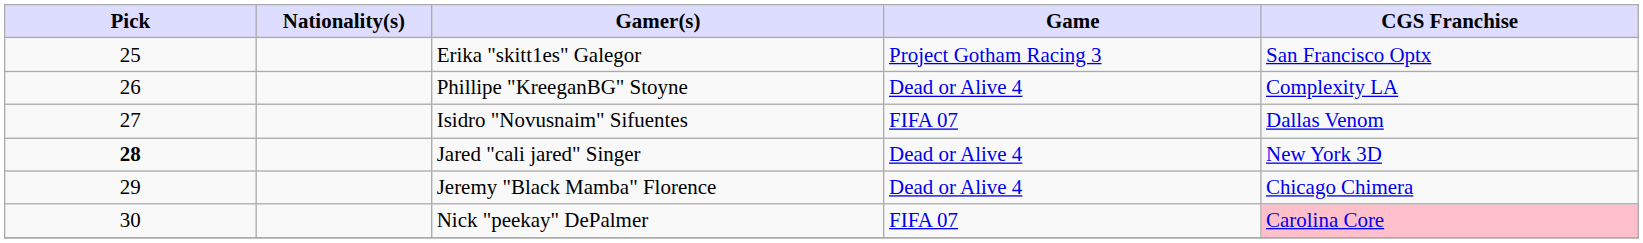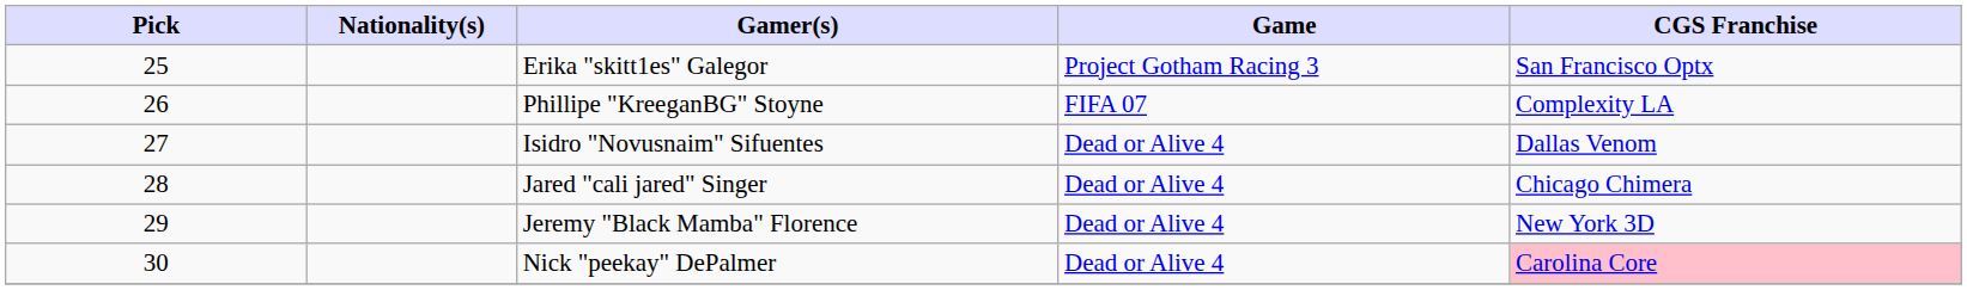 <table class="wikitable">
 <tr>
 <th style="background:#DDDDFF;" width="10%">Pick</th>
 <th style="background:#DDDDFF;" width="5%">Nationality(s)</th>
 <th style="background:#DDDDFF;" width="18%">Gamer(s)</th>
 <th style="background:#DDDDFF;" width="15%">Game</th>
 <th style="background:#DDDDFF;" width="15%">CGS Franchise</th>
 </tr>
 <tr>
 <td align=center>25</td>
 <td></td>
 <td>Erika "skitt1es" Galegor</td>
 <td><a href='#'>Project Gotham Racing 3</a></td>
 <td><a href='#'>San Francisco Optx</a></td>
 </tr>
 <tr>
 <td align=center>26</td>
 <td></td>
 <td>Phillipe "KreeganBG" Stoyne</td>
-<td><a href='#'>Dead or Alive 4</a></td>
+<td><a href='#'>FIFA 07</a></td>
 <td><a href='#'>Complexity LA</a></td>
 </tr>
 <tr>
 <td align=center>27</td>
 <td></td>
 <td>Isidro "Novusnaim" Sifuentes</td>
-<td><a href='#'>FIFA 07</a></td>
+<td><a href='#'>Dead or Alive 4</a></td>
 <td><a href='#'>Dallas Venom</a></td>
 </tr>
 <tr>
-<td align=center><strong>28</strong></td>
+<td align=center>28</td>
 <td></td>
 <td>Jared "cali jared" Singer</td>
 <td><a href='#'>Dead or Alive 4</a></td>
-<td><a href='#'>New York 3D</a></td>
+<td><a href='#'>Chicago Chimera</a></td>
 </tr>
 <tr>
 <td align=center>29</td>
 <td></td>
 <td>Jeremy "Black Mamba" Florence</td>
 <td><a href='#'>Dead or Alive 4</a></td>
-<td><a href='#'>Chicago Chimera</a></td>
+<td><a href='#'>New York 3D</a></td>
 </tr>
 <tr>
 <td align=center>30</td>
 <td></td>
 <td>Nick "peekay" DePalmer</td>
-<td><a href='#'>FIFA 07</a></td>
+<td><a href='#'>Dead or Alive 4</a></td>
 <td style="background: pink;"><a href='#'>Carolina Core</a></td>
 </tr>
 <tr>
 </tr>
 </table>
